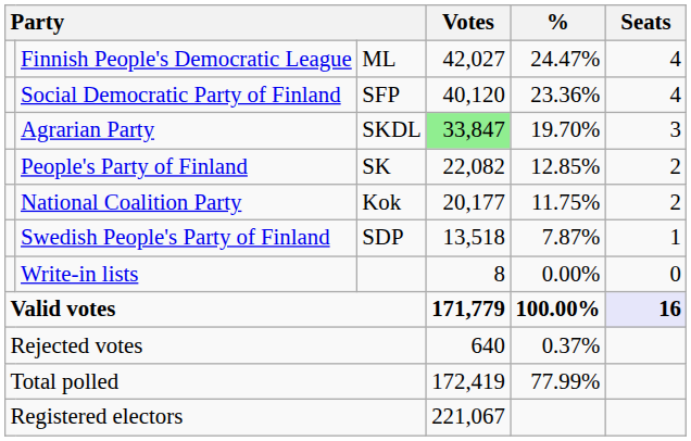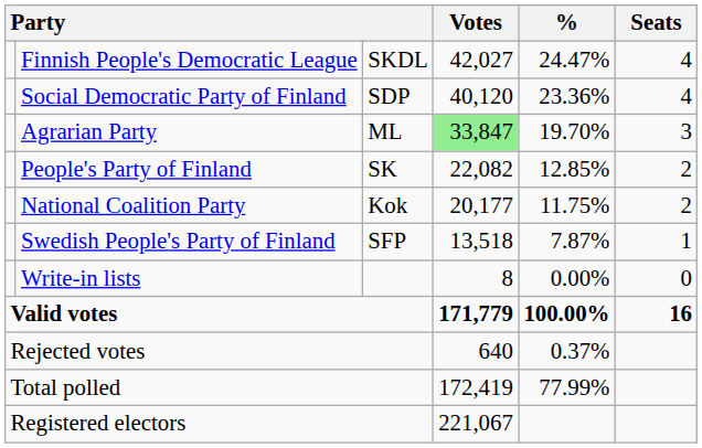 <table class="wikitable" border="1" style="text-align:right;">
 <tr>
 <th style="text-align:left;" colspan=3>Party</th>
 <th align=center width="50">Votes</th>
 <th align=center width="50">%</th>
 <th align=center width="50">Seats</th>
 </tr>
 <tr>
 <td></td>
 <td align=left><a href='#'>Finnish People's Democratic League</a></td>
-<td align=left>ML</td>
+<td align=left>SKDL</td>
 <td>42,027</td>
 <td>24.47%</td>
 <td>4</td>
 </tr>
 <tr>
 <td></td>
 <td align=left style="white-space: nowrap;"><a href='#'>Social Democratic Party of Finland</a></td>
-<td align=left>SFP</td>
+<td align=left>SDP</td>
 <td>40,120</td>
 <td>23.36%</td>
 <td>4</td>
 </tr>
 <tr>
 <td></td>
 <td align=left><a href='#'>Agrarian Party</a></td>
-<td align=left>SKDL</td>
+<td align=left>ML</td>
 <td style="background: lightgreen;">33,847</td>
 <td>19.70%</td>
 <td>3</td>
 </tr>
 <tr>
 <td></td>
 <td align=left><a href='#'>People's Party of Finland</a></td>
 <td align=left>SK</td>
 <td>22,082</td>
 <td>12.85%</td>
 <td>2</td>
 </tr>
 <tr>
 <td></td>
 <td align=left><a href='#'>National Coalition Party</a></td>
 <td align=left>Kok</td>
 <td>20,177</td>
 <td>11.75%</td>
 <td>2</td>
 </tr>
 <tr>
 <td></td>
 <td align=left><a href='#'>Swedish People's Party of Finland</a></td>
-<td align=left>SDP</td>
+<td align=left>SFP</td>
 <td>13,518</td>
 <td>7.87%</td>
 <td>1</td>
 </tr>
 <tr>
 <td></td>
 <td align=left><a href='#'>Write-in lists</a></td>
 <td align=left></td>
 <td>8</td>
 <td>0.00%</td>
 <td>0</td>
 </tr>
 <tr style="font-weight:bold">
 <td align=left colspan=3>Valid votes</td>
 <td>171,779</td>
 <td>100.00%</td>
-<td style="background: lavender;">16</td>
+<td>16</td>
 </tr>
 <tr>
 <td align=left colspan=3>Rejected votes</td>
 <td>640</td>
 <td>0.37%</td>
 <td></td>
 </tr>
 <tr>
 <td align=left colspan=3>Total polled</td>
 <td>172,419</td>
 <td>77.99%</td>
 <td></td>
 </tr>
 <tr>
 <td align=left colspan=3>Registered electors</td>
 <td>221,067</td>
 <td></td>
 <td></td>
 </tr>
 </table>
